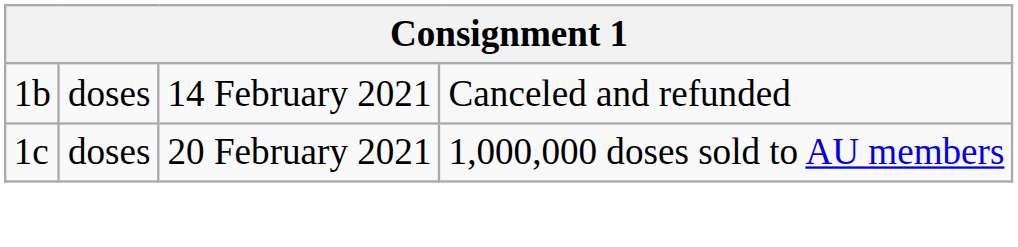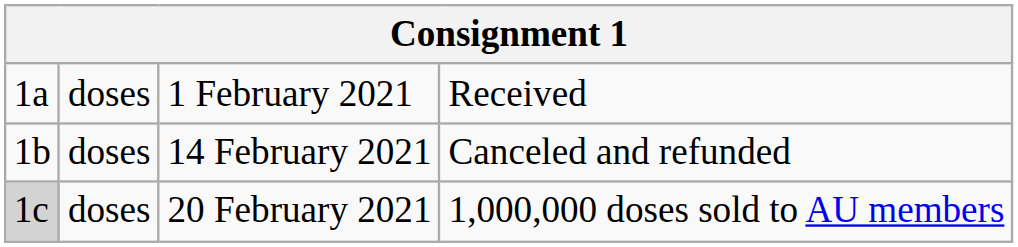 <table class="wikitable">
 <tr>
 <th colspan="4">Consignment 1</th>
+</tr>
+<tr>
+<td>1a</td>
+<td> doses</td>
+<td>1 February 2021</td>
+<td>Received</td>
 </tr>
 <tr>
 <td>1b</td>
 <td> doses</td>
 <td>14 February 2021</td>
 <td>Canceled and refunded</td>
 </tr>
 <tr>
-<td>1c</td>
+<td style="background: lightgrey;">1c</td>
 <td> doses</td>
 <td>20 February 2021</td>
 <td>1,000,000 doses sold to <a href='#'>AU members</a></td>
 </tr>
 </table>
